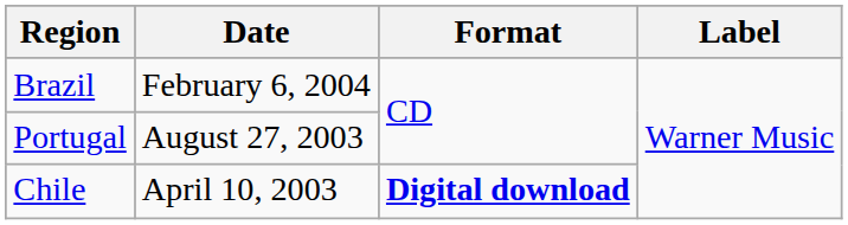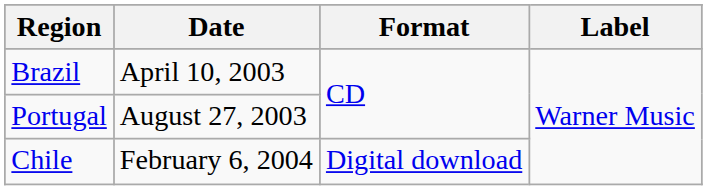 <table class="wikitable">
 <tr>
 <th>Region</th>
 <th>Date</th>
 <th>Format</th>
 <th>Label</th>
 </tr>
 <tr>
 <td><a href='#'>Brazil</a></td>
-<td>February 6, 2004</td>
+<td>April 10, 2003</td>
 <td style="text-align:left;" rowspan="2"><a href='#'>CD</a></td>
 <td rowspan="3"><a href='#'>Warner Music</a></td>
 </tr>
 <tr>
 <td><a href='#'>Portugal</a></td>
 <td>August 27, 2003</td>
 </tr>
 <tr>
 <td><a href='#'>Chile</a></td>
-<td>April 10, 2003</td>
-<td style="text-align:left;"><strong><a href='#'>Digital download</a></strong></td>
+<td>February 6, 2004</td>
+<td style="text-align:left;"><a href='#'>Digital download</a></td>
 </tr>
 </table>
